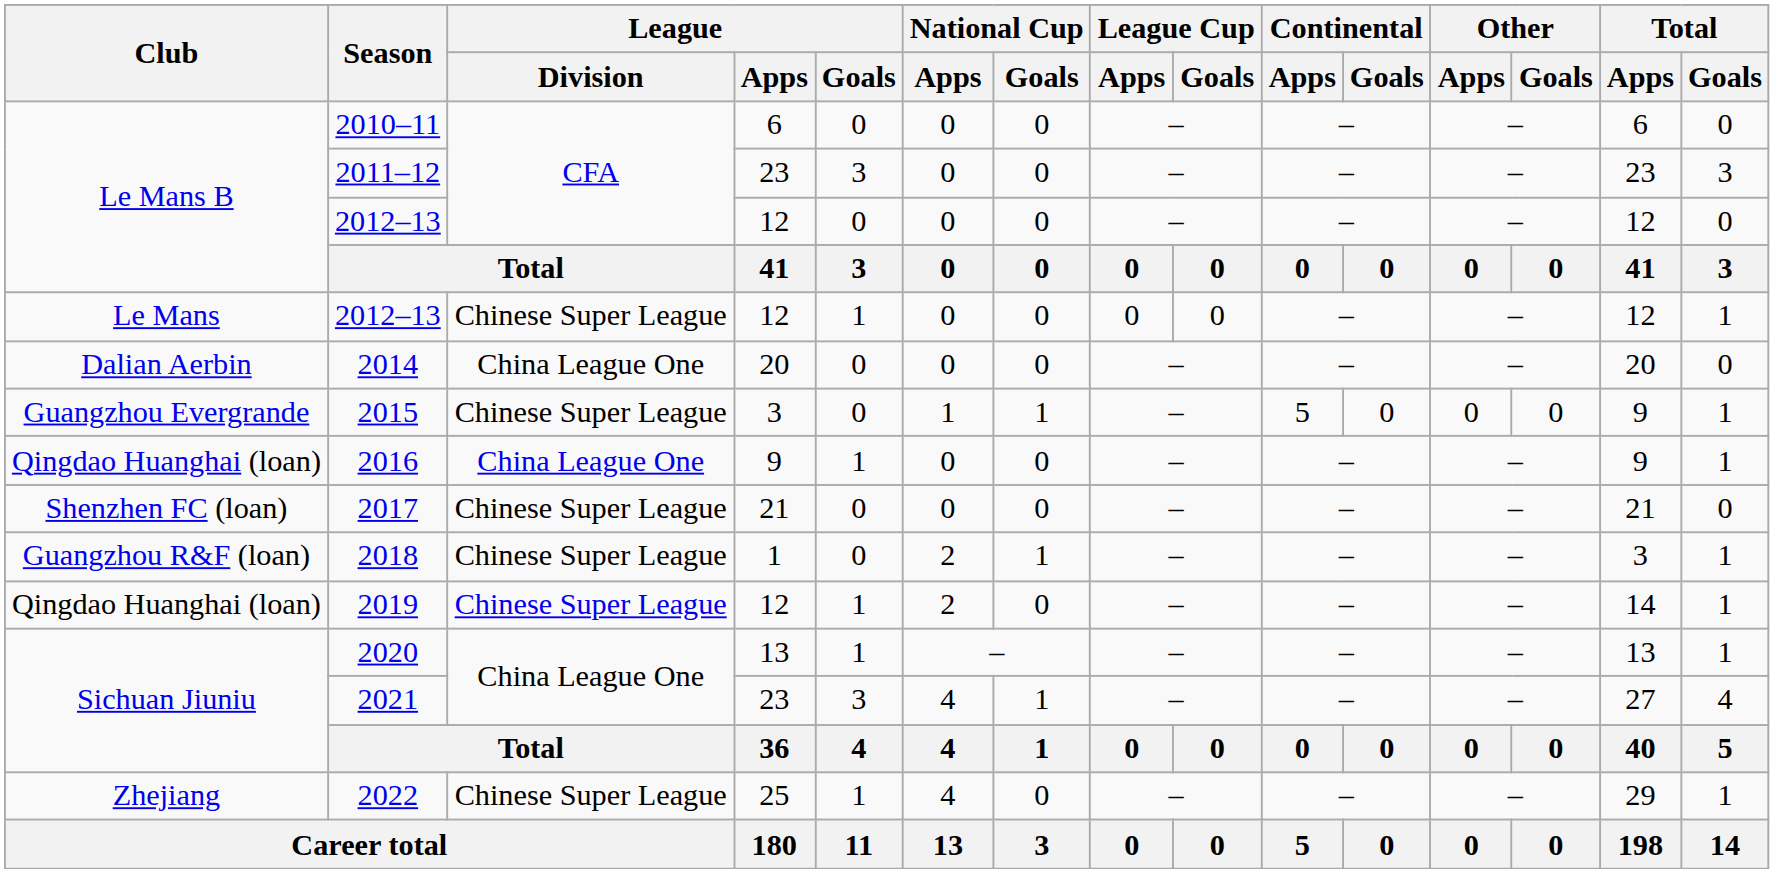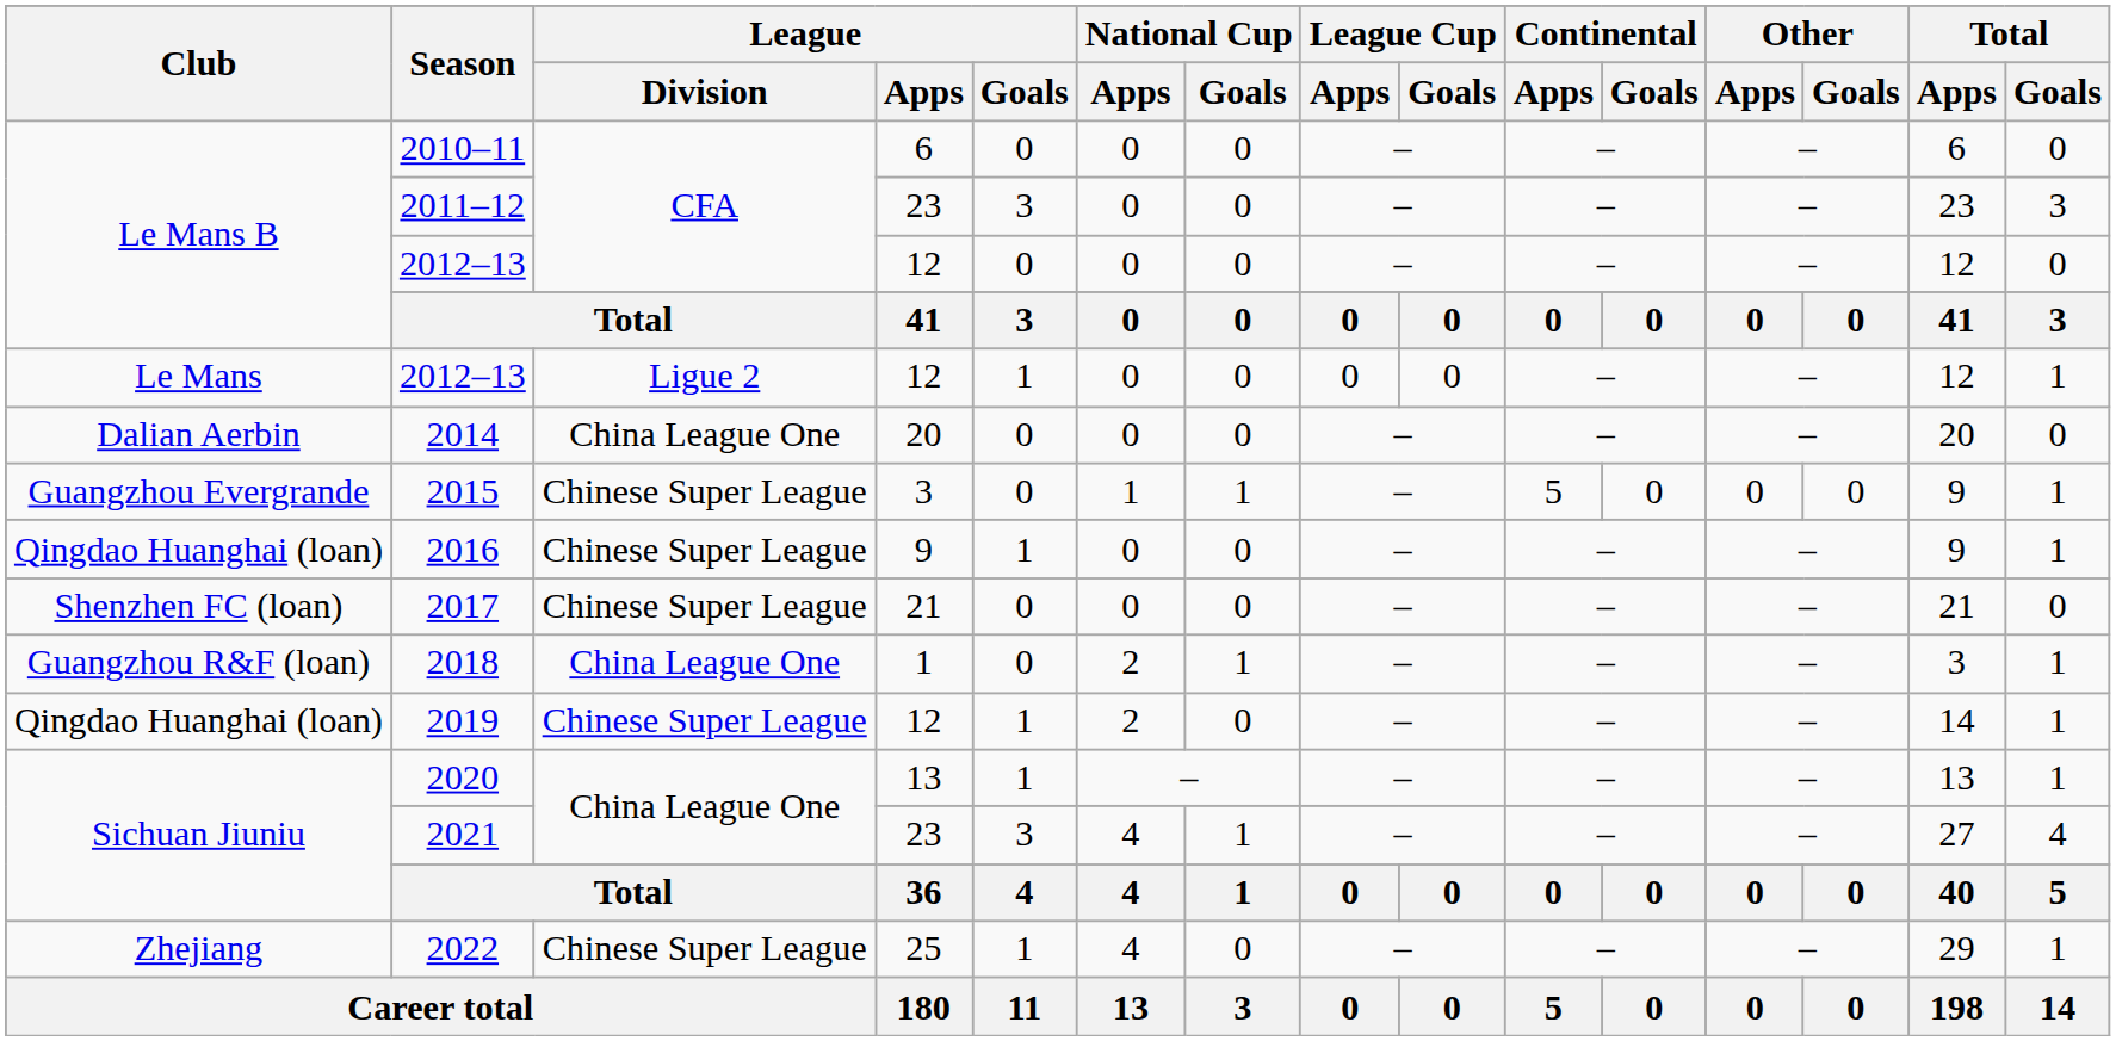 <table class="wikitable" style="text-align:center">
 <tr>
 <th rowspan="2">Club</th>
 <th rowspan="2">Season</th>
 <th colspan="3">League</th>
 <th colspan="2">National Cup</th>
 <th colspan="2">League Cup</th>
 <th colspan="2">Continental</th>
 <th colspan="2">Other</th>
 <th colspan="2">Total</th>
 </tr>
 <tr>
 <th>Division</th>
 <th>Apps</th>
 <th>Goals</th>
 <th>Apps</th>
 <th>Goals</th>
 <th>Apps</th>
 <th>Goals</th>
 <th>Apps</th>
 <th>Goals</th>
 <th>Apps</th>
 <th>Goals</th>
 <th>Apps</th>
 <th>Goals</th>
 </tr>
 <tr>
 <td rowspan="4"><a href='#'>Le Mans B</a></td>
 <td><a href='#'>2010–11</a></td>
 <td rowspan="3"><a href='#'>CFA</a></td>
 <td>6</td>
 <td>0</td>
 <td>0</td>
 <td>0</td>
 <td colspan="2">–</td>
 <td colspan="2">–</td>
 <td colspan="2">–</td>
 <td>6</td>
 <td>0</td>
 </tr>
 <tr>
 <td><a href='#'>2011–12</a></td>
 <td>23</td>
 <td>3</td>
 <td>0</td>
 <td>0</td>
 <td colspan="2">–</td>
 <td colspan="2">–</td>
 <td colspan="2">–</td>
 <td>23</td>
 <td>3</td>
 </tr>
 <tr>
 <td><a href='#'>2012–13</a></td>
 <td>12</td>
 <td>0</td>
 <td>0</td>
 <td>0</td>
 <td colspan="2">–</td>
 <td colspan="2">–</td>
 <td colspan="2">–</td>
 <td>12</td>
 <td>0</td>
 </tr>
 <tr>
 <th colspan="2">Total</th>
 <th>41</th>
 <th>3</th>
 <th>0</th>
 <th>0</th>
 <th>0</th>
 <th>0</th>
 <th>0</th>
 <th>0</th>
 <th>0</th>
 <th>0</th>
 <th>41</th>
 <th>3</th>
 </tr>
 <tr>
 <td><a href='#'>Le Mans</a></td>
 <td><a href='#'>2012–13</a></td>
-<td>Chinese Super League</td>
+<td><a href='#'>Ligue 2</a></td>
 <td>12</td>
 <td>1</td>
 <td>0</td>
 <td>0</td>
 <td>0</td>
 <td>0</td>
 <td colspan="2">–</td>
 <td colspan="2">–</td>
 <td>12</td>
 <td>1</td>
 </tr>
 <tr>
 <td><a href='#'>Dalian Aerbin</a></td>
 <td><a href='#'>2014</a></td>
 <td>China League One</td>
 <td>20</td>
 <td>0</td>
 <td>0</td>
 <td>0</td>
 <td colspan="2">–</td>
 <td colspan="2">–</td>
 <td colspan="2">–</td>
 <td>20</td>
 <td>0</td>
 </tr>
 <tr>
 <td><a href='#'>Guangzhou Evergrande</a></td>
 <td><a href='#'>2015</a></td>
 <td>Chinese Super League</td>
 <td>3</td>
 <td>0</td>
 <td>1</td>
 <td>1</td>
 <td colspan="2">–</td>
 <td>5</td>
 <td>0</td>
 <td>0</td>
 <td>0</td>
 <td>9</td>
 <td>1</td>
 </tr>
 <tr>
 <td><a href='#'>Qingdao Huanghai</a> (loan)</td>
 <td><a href='#'>2016</a></td>
-<td><a href='#'>China League One</a></td>
+<td>Chinese Super League</td>
 <td>9</td>
 <td>1</td>
 <td>0</td>
 <td>0</td>
 <td colspan="2">–</td>
 <td colspan="2">–</td>
 <td colspan="2">–</td>
 <td>9</td>
 <td>1</td>
 </tr>
 <tr>
 <td><a href='#'>Shenzhen FC</a> (loan)</td>
 <td><a href='#'>2017</a></td>
 <td>Chinese Super League</td>
 <td>21</td>
 <td>0</td>
 <td>0</td>
 <td>0</td>
 <td colspan="2">–</td>
 <td colspan="2">–</td>
 <td colspan="2">–</td>
 <td>21</td>
 <td>0</td>
 </tr>
 <tr>
 <td><a href='#'>Guangzhou R&F</a> (loan)</td>
 <td><a href='#'>2018</a></td>
-<td>Chinese Super League</td>
+<td><a href='#'>China League One</a></td>
 <td>1</td>
 <td>0</td>
 <td>2</td>
 <td>1</td>
 <td colspan="2">–</td>
 <td colspan="2">–</td>
 <td colspan="2">–</td>
 <td>3</td>
 <td>1</td>
 </tr>
 <tr>
 <td>Qingdao Huanghai (loan)</td>
 <td><a href='#'>2019</a></td>
 <td><a href='#'>Chinese Super League</a></td>
 <td>12</td>
 <td>1</td>
 <td>2</td>
 <td>0</td>
 <td colspan="2">–</td>
 <td colspan="2">–</td>
 <td colspan="2">–</td>
 <td>14</td>
 <td>1</td>
 </tr>
 <tr>
 <td rowspan=3><a href='#'>Sichuan Jiuniu</a></td>
 <td><a href='#'>2020</a></td>
 <td rowspan=2>China League One</td>
 <td>13</td>
 <td>1</td>
 <td colspan="2">–</td>
 <td colspan="2">–</td>
 <td colspan="2">–</td>
 <td colspan="2">–</td>
 <td>13</td>
 <td>1</td>
 </tr>
 <tr>
 <td><a href='#'>2021</a></td>
 <td>23</td>
 <td>3</td>
 <td>4</td>
 <td>1</td>
 <td colspan="2">–</td>
 <td colspan="2">–</td>
 <td colspan="2">–</td>
 <td>27</td>
 <td>4</td>
 </tr>
 <tr>
 <th colspan="2">Total</th>
 <th>36</th>
 <th>4</th>
 <th>4</th>
 <th>1</th>
 <th>0</th>
 <th>0</th>
 <th>0</th>
 <th>0</th>
 <th>0</th>
 <th>0</th>
 <th>40</th>
 <th>5</th>
 </tr>
 <tr>
 <td><a href='#'>Zhejiang</a></td>
 <td><a href='#'>2022</a></td>
 <td>Chinese Super League</td>
 <td>25</td>
 <td>1</td>
 <td>4</td>
 <td>0</td>
 <td colspan="2">–</td>
 <td colspan="2">–</td>
 <td colspan="2">–</td>
 <td>29</td>
 <td>1</td>
 </tr>
 <tr>
 <th colspan="3">Career total</th>
 <th>180</th>
 <th>11</th>
 <th>13</th>
 <th>3</th>
 <th>0</th>
 <th>0</th>
 <th>5</th>
 <th>0</th>
 <th>0</th>
 <th>0</th>
 <th>198</th>
 <th>14</th>
 </tr>
 </table>
